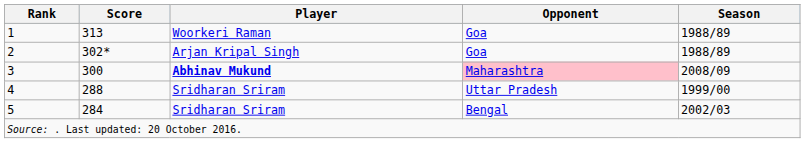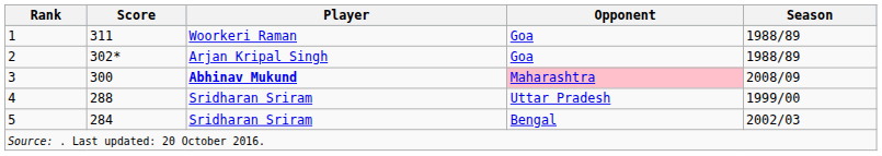 <table class="wikitable" width=70%>
 <tr bgcolor=#87cefa>
 <th>Rank</th>
 <th>Score</th>
 <th>Player</th>
 <th>Opponent</th>
 <th>Season</th>
 </tr>
 <tr>
 <td>1</td>
-<td>313</td>
+<td>311</td>
 <td><a href='#'>Woorkeri Raman</a></td>
 <td><a href='#'>Goa</a></td>
 <td>1988/89</td>
 </tr>
 <tr>
 <td>2</td>
 <td>302*</td>
 <td><a href='#'>Arjan Kripal Singh</a></td>
 <td><a href='#'>Goa</a></td>
 <td>1988/89</td>
 </tr>
 <tr>
 <td>3</td>
 <td>300</td>
 <td><strong><a href='#'>Abhinav Mukund</a></strong></td>
 <td style="background: pink;"><a href='#'>Maharashtra</a></td>
 <td>2008/09</td>
 </tr>
 <tr>
 <td>4</td>
 <td>288</td>
 <td><a href='#'>Sridharan Sriram</a></td>
 <td><a href='#'>Uttar Pradesh</a></td>
 <td>1999/00</td>
 </tr>
 <tr>
 <td>5</td>
 <td>284</td>
 <td><a href='#'>Sridharan Sriram</a></td>
 <td><a href='#'>Bengal</a></td>
 <td>2002/03</td>
 </tr>
 <tr>
 <td colspan=5><small><em>Source:  </em>. Last updated: 20 October 2016.</small></td>
 </tr>
 </table>
